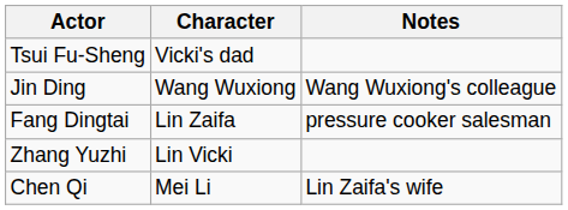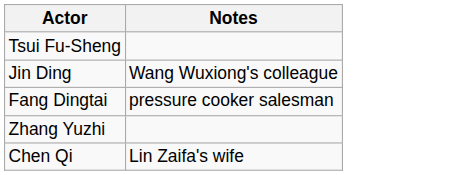 <table class="wikitable">
 <tr>
 <th>Actor</th>
-<th>Character</th>
 <th>Notes</th>
 </tr>
 <tr>
 <td>Tsui Fu-Sheng</td>
-<td>Vicki's dad</td>
 <td></td>
 </tr>
 <tr>
 <td>Jin Ding</td>
-<td>Wang Wuxiong</td>
 <td>Wang Wuxiong's colleague</td>
 </tr>
 <tr>
 <td>Fang Dingtai</td>
-<td>Lin Zaifa</td>
 <td>pressure cooker salesman</td>
 </tr>
 <tr>
 <td>Zhang Yuzhi</td>
-<td>Lin Vicki</td>
 <td></td>
 </tr>
 <tr>
 <td>Chen Qi</td>
-<td>Mei Li</td>
 <td>Lin Zaifa's wife</td>
 </tr>
 </table>
